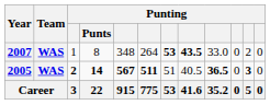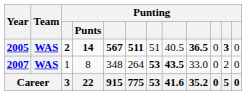 <table class=wikitable style="text-align:center;">
 <tr>
 <th rowspan="2">Year</th>
 <th rowspan="2">Team</th>
 <th colspan="10">Punting</th>
 </tr>
 <tr>
 <th></th>
 <th>Punts</th>
 <th></th>
 <th></th>
 <th></th>
 <th></th>
 <th></th>
 <th></th>
 <th></th>
 <th></th>
 </tr>
 <tr>
+<th><a href='#'>2005</a></th>
+<th><a href='#'>WAS</a></th>
+<td><strong>2</strong></td>
+<td><strong>14</strong></td>
+<td><strong>567</strong></td>
+<td><strong>511</strong></td>
+<td>51</td>
+<td>40.5</td>
+<td><strong>36.5</strong></td>
+<td>0</td>
+<td><strong>3</strong></td>
+<td>0</td>
+</tr>
+<tr>
 <th><a href='#'>2007</a></th>
 <th><a href='#'>WAS</a></th>
 <td>1</td>
 <td>8</td>
 <td>348</td>
 <td>264</td>
 <td><strong>53</strong></td>
 <td><strong>43.5</strong></td>
 <td>33.0</td>
 <td>0</td>
 <td>2</td>
-<td>0</td>
-</tr>
-<tr>
-<th><a href='#'>2005</a></th>
-<th><a href='#'>WAS</a></th>
-<td><strong>2</strong></td>
-<td><strong>14</strong></td>
-<td><strong>567</strong></td>
-<td><strong>511</strong></td>
-<td>51</td>
-<td>40.5</td>
-<td><strong>36.5</strong></td>
-<td>0</td>
-<td><strong>3</strong></td>
 <td>0</td>
 </tr>
 <tr>
 <th colspan="2">Career</th>
 <th>3</th>
 <th>22</th>
 <th>915</th>
 <th>775</th>
 <th>53</th>
 <th>41.6</th>
 <th>35.2</th>
 <th>0</th>
 <th>5</th>
 <th>0</th>
 </tr>
 </table>
